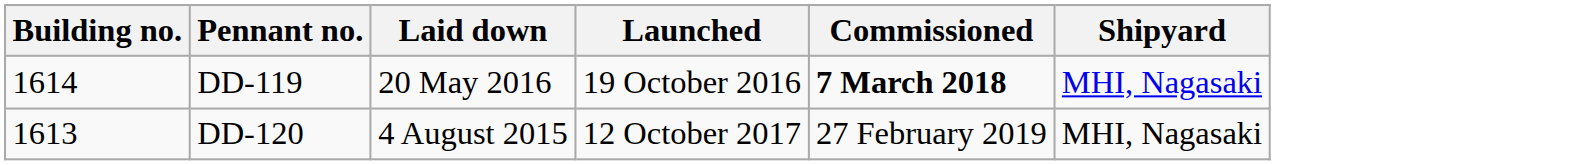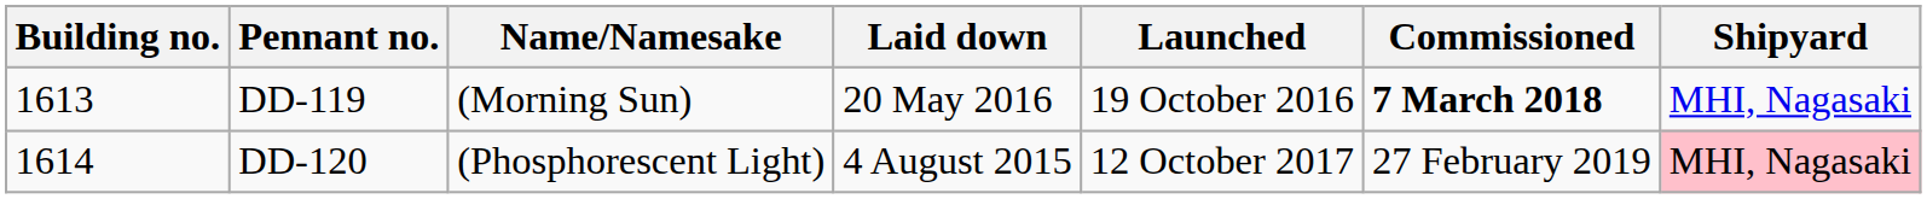 <table class=wikitable>
 <tr>
 <th>Building no.</th>
 <th>Pennant no.</th>
+<th>Name/Namesake</th>
 <th>Laid down</th>
 <th>Launched</th>
 <th>Commissioned</th>
 <th>Shipyard</th>
 </tr>
 <tr>
-<td>1614</td>
+<td>1613</td>
 <td>DD-119</td>
+<td> (Morning Sun)</td>
 <td>20 May 2016</td>
 <td>19 October 2016</td>
 <td><strong>7 March 2018</strong></td>
 <td><a href='#'>MHI, Nagasaki</a></td>
 </tr>
 <tr>
-<td>1613</td>
+<td>1614</td>
 <td>DD-120</td>
+<td> (Phosphorescent Light)</td>
 <td>4 August 2015</td>
 <td>12 October 2017</td>
 <td>27 February 2019</td>
-<td>MHI, Nagasaki</td>
+<td style="background: pink;">MHI, Nagasaki</td>
 </tr>
 </table>
